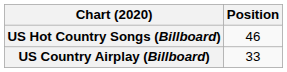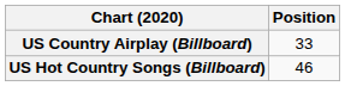 <table class="wikitable sortable plainrowheaders" style="text-align:center">
 <tr>
 <th scope="col">Chart (2020)</th>
 <th scope="col">Position</th>
 </tr>
 <tr>
+<th scope="row">US Country Airplay (<em>Billboard</em>)</th>
+<td>33</td>
+</tr>
+<tr>
 <th scope="row">US Hot Country Songs (<em>Billboard</em>)</th>
 <td>46</td>
 </tr>
-<tr>
-<th scope="row">US Country Airplay (<em>Billboard</em>)</th>
-<td>33</td>
-</tr>
 </table>
